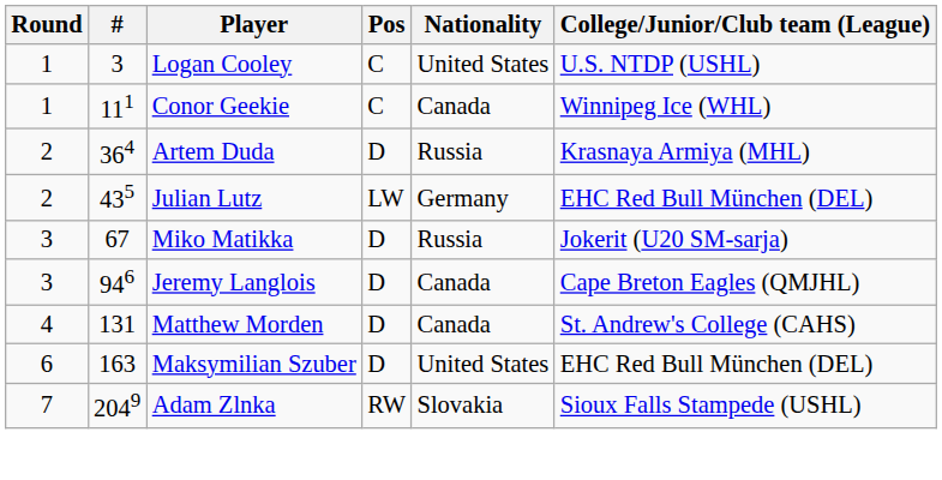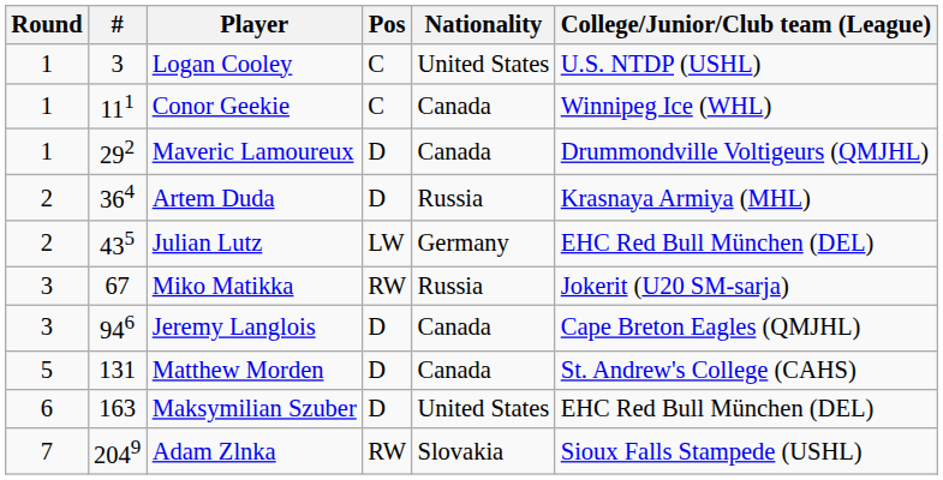 <table class="wikitable">
 <tr>
 <th>Round</th>
 <th>#</th>
 <th>Player</th>
 <th>Pos</th>
 <th>Nationality</th>
 <th>College/Junior/Club team (League)</th>
 </tr>
 <tr>
 <td style="text-align:center;">1</td>
 <td style="text-align:center;">3</td>
 <td><a href='#'>Logan Cooley</a></td>
 <td>C</td>
 <td> United States</td>
 <td><a href='#'>U.S. NTDP</a> (<a href='#'>USHL</a>)</td>
 </tr>
 <tr>
 <td style="text-align:center;">1</td>
 <td style="text-align:center;">11<sup>1</sup></td>
 <td><a href='#'>Conor Geekie</a></td>
 <td>C</td>
 <td> Canada</td>
 <td><a href='#'>Winnipeg Ice</a> (<a href='#'>WHL</a>)</td>
 </tr>
 <tr>
+<td style="text-align:center;">1</td>
+<td style="text-align:center;">29<sup>2</sup></td>
+<td><a href='#'>Maveric Lamoureux</a></td>
+<td>D</td>
+<td> Canada</td>
+<td><a href='#'>Drummondville Voltigeurs</a> (<a href='#'>QMJHL</a>)</td>
+</tr>
+<tr>
 <td style="text-align:center;">2</td>
 <td style="text-align:center;">36<sup>4</sup></td>
 <td><a href='#'>Artem Duda</a></td>
 <td>D</td>
 <td> Russia</td>
 <td><a href='#'>Krasnaya Armiya</a> (<a href='#'>MHL</a>)</td>
 </tr>
 <tr>
 <td style="text-align:center;">2</td>
 <td style="text-align:center;">43<sup>5</sup></td>
 <td><a href='#'>Julian Lutz</a></td>
 <td>LW</td>
 <td> Germany</td>
 <td><a href='#'>EHC Red Bull München</a> (<a href='#'>DEL</a>)</td>
 </tr>
 <tr>
 <td style="text-align:center;">3</td>
 <td style="text-align:center;">67</td>
 <td><a href='#'>Miko Matikka</a></td>
-<td>D</td>
+<td>RW</td>
 <td> Russia</td>
 <td><a href='#'>Jokerit</a> (<a href='#'>U20 SM-sarja</a>)</td>
 </tr>
 <tr>
 <td style="text-align:center;">3</td>
 <td style="text-align:center;">94<sup>6</sup></td>
 <td><a href='#'>Jeremy Langlois</a></td>
 <td>D</td>
 <td> Canada</td>
 <td><a href='#'>Cape Breton Eagles</a> (QMJHL)</td>
 </tr>
 <tr>
-<td style="text-align:center;">4</td>
+<td style="text-align:center;">5</td>
 <td style="text-align:center;">131</td>
 <td><a href='#'>Matthew Morden</a></td>
 <td>D</td>
 <td> Canada</td>
 <td><a href='#'>St. Andrew's College</a> (CAHS)</td>
 </tr>
 <tr>
 <td style="text-align:center;">6</td>
 <td style="text-align:center;">163</td>
 <td><a href='#'>Maksymilian Szuber</a></td>
 <td>D</td>
 <td> United States</td>
 <td>EHC Red Bull München (DEL)</td>
 </tr>
 <tr>
 <td style="text-align:center;">7</td>
 <td style="text-align:center;">204<sup>9</sup></td>
 <td><a href='#'>Adam Zlnka</a></td>
 <td>RW</td>
 <td> Slovakia</td>
 <td><a href='#'>Sioux Falls Stampede</a> (USHL)</td>
 </tr>
 </table>
